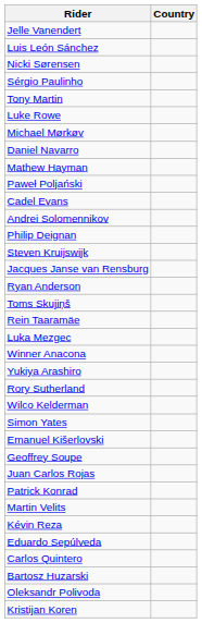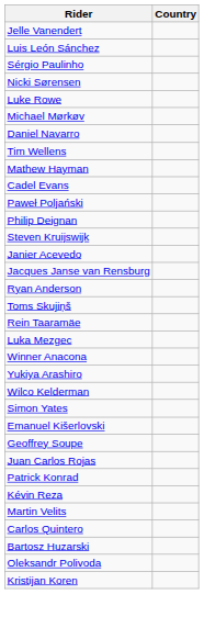 <table class="wikitable" style="font-size:95%; text-align:left;">
 <tr>
 <th>Rider</th>
 <th>Country</th>
 </tr>
 <tr>
 <td><a href='#'>Jelle Vanendert</a></td>
 <td></td>
 </tr>
 <tr>
 <td><a href='#'>Luis León Sánchez</a></td>
 <td></td>
 </tr>
 <tr>
-<td><a href='#'>Nicki Sørensen</a></td>
-<td></td>
-</tr>
-<tr>
 <td><a href='#'>Sérgio Paulinho</a></td>
 <td></td>
 </tr>
 <tr>
-<td><a href='#'>Tony Martin</a></td>
+<td><a href='#'>Nicki Sørensen</a></td>
 <td></td>
 </tr>
 <tr>
 <td><a href='#'>Luke Rowe</a></td>
 <td></td>
 </tr>
 <tr>
 <td><a href='#'>Michael Mørkøv</a></td>
 <td></td>
 </tr>
 <tr>
 <td><a href='#'>Daniel Navarro</a></td>
 <td></td>
 </tr>
 <tr>
-<td><a href='#'>Mathew Hayman</a></td>
+<td><a href='#'>Tim Wellens</a></td>
 <td></td>
 </tr>
 <tr>
-<td><a href='#'>Paweł Poljański</a></td>
+<td><a href='#'>Mathew Hayman</a></td>
 <td></td>
 </tr>
 <tr>
 <td><a href='#'>Cadel Evans</a></td>
 <td></td>
 </tr>
 <tr>
-<td><a href='#'>Andrei Solomennikov</a></td>
+<td><a href='#'>Paweł Poljański</a></td>
 <td></td>
 </tr>
 <tr>
 <td><a href='#'>Philip Deignan</a></td>
 <td></td>
 </tr>
 <tr>
 <td><a href='#'>Steven Kruijswijk</a></td>
+<td></td>
+</tr>
+<tr>
+<td><a href='#'>Janier Acevedo</a></td>
 <td></td>
 </tr>
 <tr>
 <td><a href='#'>Jacques Janse van Rensburg</a></td>
 <td></td>
 </tr>
 <tr>
 <td><a href='#'>Ryan Anderson</a></td>
 <td></td>
 </tr>
 <tr>
 <td><a href='#'>Toms Skujiņš</a></td>
 <td></td>
 </tr>
 <tr>
 <td><a href='#'>Rein Taaramäe</a></td>
 <td></td>
 </tr>
 <tr>
 <td><a href='#'>Luka Mezgec</a></td>
 <td></td>
 </tr>
 <tr>
 <td><a href='#'>Winner Anacona</a></td>
 <td></td>
 </tr>
 <tr>
 <td><a href='#'>Yukiya Arashiro</a></td>
 <td></td>
 </tr>
 <tr>
-<td><a href='#'>Rory Sutherland</a></td>
-<td></td>
-</tr>
-<tr>
 <td><a href='#'>Wilco Kelderman</a></td>
 <td></td>
 </tr>
 <tr>
 <td><a href='#'>Simon Yates</a></td>
 <td></td>
 </tr>
 <tr>
 <td><a href='#'>Emanuel Kišerlovski</a></td>
 <td></td>
 </tr>
 <tr>
 <td><a href='#'>Geoffrey Soupe</a></td>
 <td></td>
 </tr>
 <tr>
 <td><a href='#'>Juan Carlos Rojas</a></td>
 <td></td>
 </tr>
 <tr>
 <td><a href='#'>Patrick Konrad</a></td>
 <td></td>
 </tr>
 <tr>
-<td><a href='#'>Martin Velits</a></td>
-<td></td>
-</tr>
-<tr>
 <td><a href='#'>Kévin Reza</a></td>
 <td></td>
 </tr>
 <tr>
-<td><a href='#'>Eduardo Sepúlveda</a></td>
+<td><a href='#'>Martin Velits</a></td>
 <td></td>
 </tr>
 <tr>
 <td><a href='#'>Carlos Quintero</a></td>
 <td></td>
 </tr>
 <tr>
 <td><a href='#'>Bartosz Huzarski</a></td>
 <td></td>
 </tr>
 <tr>
 <td><a href='#'>Oleksandr Polivoda</a></td>
 <td></td>
 </tr>
 <tr>
 <td><a href='#'>Kristijan Koren</a></td>
 <td></td>
 </tr>
 </table>
